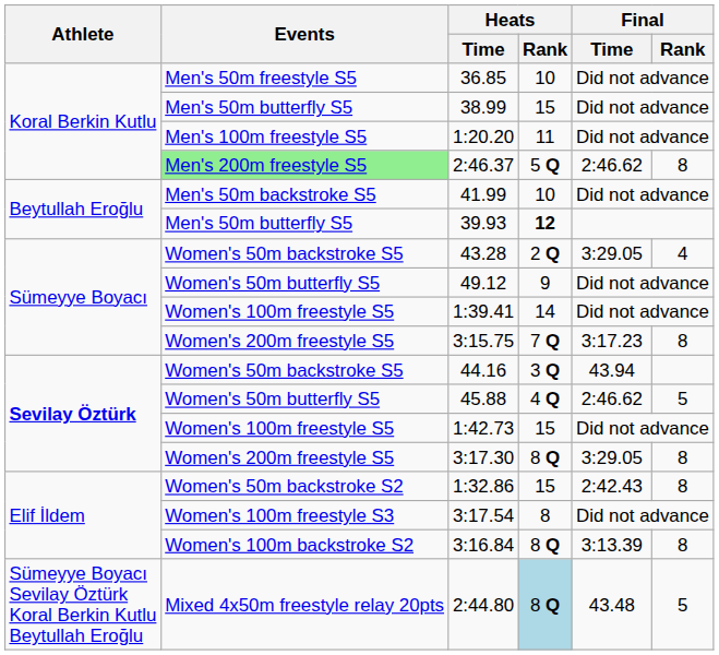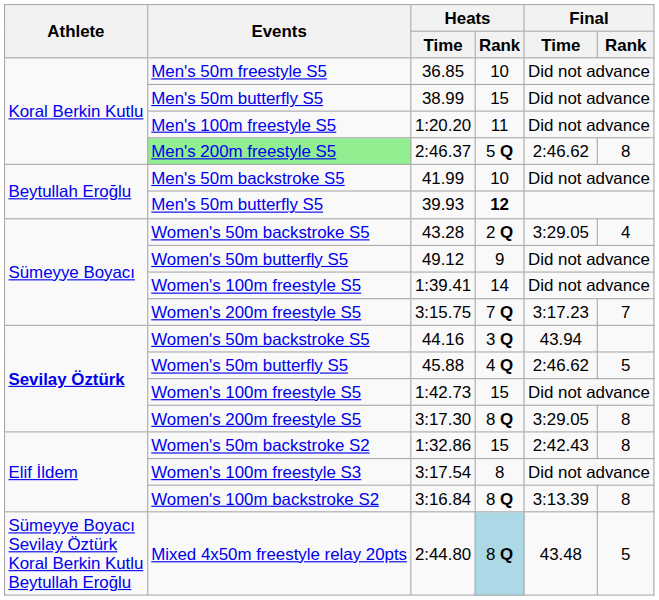 <table class=wikitable style="font-size:95%">
 <tr>
 <th rowspan=2>Athlete</th>
 <th rowspan=2>Events</th>
 <th colspan=2>Heats</th>
 <th colspan=2>Final</th>
 </tr>
 <tr>
 <th>Time</th>
 <th>Rank</th>
 <th>Time</th>
 <th>Rank</th>
 </tr>
 <tr align=center>
 <td rowspan="4" align=left><a href='#'>Koral Berkin Kutlu</a></td>
 <td align=left><a href='#'>Men's 50m freestyle S5</a></td>
 <td>36.85</td>
 <td>10</td>
 <td colspan=2>Did not advance</td>
 </tr>
 <tr align=center>
 <td align=left><a href='#'>Men's 50m butterfly S5</a></td>
 <td>38.99</td>
 <td>15</td>
 <td colspan=2>Did not advance</td>
 </tr>
 <tr align=center>
 <td align=left><a href='#'>Men's 100m freestyle S5</a></td>
 <td>1:20.20</td>
 <td>11</td>
 <td colspan=2>Did not advance</td>
 </tr>
 <tr align=center>
 <td align=left style="background: lightgreen;"><a href='#'>Men's 200m freestyle S5</a></td>
 <td>2:46.37</td>
 <td>5 <strong>Q</strong></td>
 <td>2:46.62</td>
 <td>8</td>
 </tr>
 <tr align=center>
 <td rowspan="2" align=left><a href='#'>Beytullah Eroğlu</a></td>
 <td align=left><a href='#'>Men's 50m backstroke S5</a></td>
 <td>41.99</td>
 <td>10</td>
 <td colspan=2>Did not advance</td>
 </tr>
 <tr align=center>
 <td align=left><a href='#'>Men's 50m butterfly S5</a></td>
 <td>39.93</td>
 <td><strong>12</strong></td>
 </tr>
 <tr align=center>
 <td rowspan="4" align=left><a href='#'>Sümeyye Boyacı</a></td>
 <td align=left><a href='#'>Women's 50m backstroke S5</a></td>
 <td>43.28</td>
 <td>2 <strong>Q</strong></td>
 <td>3:29.05</td>
 <td>4</td>
 </tr>
 <tr align=center>
 <td align=left><a href='#'>Women's 50m butterfly S5</a></td>
 <td>49.12</td>
 <td>9</td>
 <td colspan=2>Did not advance</td>
 </tr>
 <tr align=center>
 <td align=left><a href='#'>Women's 100m freestyle S5</a></td>
 <td>1:39.41</td>
 <td>14</td>
 <td colspan=2>Did not advance</td>
 </tr>
 <tr align=center>
 <td align=left><a href='#'>Women's 200m freestyle S5</a></td>
 <td>3:15.75</td>
 <td>7 <strong>Q</strong></td>
 <td>3:17.23</td>
-<td>8</td>
+<td>7</td>
 </tr>
 <tr align=center>
 <td rowspan="4" align=left><strong><a href='#'>Sevilay Öztürk</a></strong></td>
 <td align=left><a href='#'>Women's 50m backstroke S5</a></td>
 <td>44.16</td>
 <td>3 <strong>Q</strong></td>
 <td>43.94</td>
 <td></td>
 </tr>
 <tr align=center>
 <td align=left><a href='#'>Women's 50m butterfly S5</a></td>
 <td>45.88</td>
 <td>4 <strong>Q</strong></td>
 <td>2:46.62</td>
 <td>5</td>
 </tr>
 <tr align=center>
 <td align=left><a href='#'>Women's 100m freestyle S5</a></td>
 <td>1:42.73</td>
 <td>15</td>
 <td colspan=2>Did not advance</td>
 </tr>
 <tr align=center>
 <td align=left><a href='#'>Women's 200m freestyle S5</a></td>
 <td>3:17.30</td>
 <td>8 <strong>Q</strong></td>
 <td>3:29.05</td>
 <td>8</td>
 </tr>
 <tr align=center>
 <td rowspan="3" align=left><a href='#'>Elif İldem</a></td>
 <td align=left><a href='#'>Women's 50m backstroke S2</a></td>
 <td>1:32.86</td>
 <td>15</td>
 <td>2:42.43</td>
 <td>8</td>
 </tr>
 <tr align=center>
 <td align=left><a href='#'>Women's 100m freestyle S3</a></td>
 <td>3:17.54</td>
 <td>8</td>
 <td colspan=2>Did not advance</td>
 </tr>
 <tr align=center>
 <td align=left><a href='#'>Women's 100m backstroke S2</a></td>
 <td>3:16.84</td>
 <td>8 <strong>Q</strong></td>
 <td>3:13.39</td>
 <td>8</td>
 </tr>
 <tr align=center>
 <td align=left><a href='#'>Sümeyye Boyacı</a><br><a href='#'>Sevilay Öztürk</a><br><a href='#'>Koral Berkin Kutlu</a><br><a href='#'>Beytullah Eroğlu</a></td>
 <td align=left><a href='#'>Mixed 4x50m freestyle relay 20pts</a></td>
 <td>2:44.80</td>
 <td style="background: lightblue;">8 <strong>Q</strong></td>
 <td>43.48</td>
 <td>5</td>
 </tr>
 </table>
